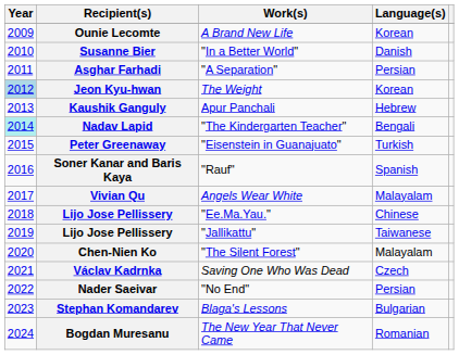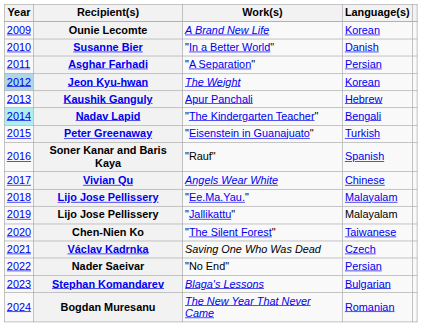 <table class="wikitable plainrowheaders sortable">
 <tr>
 <th scope="col">Year</th>
 <th scope="col">Recipient(s)</th>
 <th scope="col">Work(s)</th>
 <th scope="col">Language(s)</th>
 <th scope="col" class="unsortable" style="text-align:center;"></th>
 </tr>
 <tr>
 </tr>
 <tr>
 <td><a href='#'>2009<br></a></td>
 <th scope="row">Ounie Lecomte</th>
 <td><em><a href='#'>A Brand New Life</a></em></td>
 <td><a href='#'>Korean</a></td>
 <td></td>
 </tr>
 <tr>
 <td><a href='#'>2010<br></a></td>
 <th scope="row"><a href='#'>Susanne Bier</a></th>
 <td>"<a href='#'>In a Better World</a>"</td>
 <td><a href='#'>Danish</a></td>
 <td></td>
 </tr>
 <tr>
 <td><a href='#'>2011<br></a></td>
 <th scope="row"><a href='#'>Asghar Farhadi</a></th>
 <td>"<a href='#'>A Separation</a>"</td>
 <td><a href='#'>Persian</a></td>
 <td></td>
 </tr>
 <tr>
 <td style="background: lightblue;"><a href='#'>2012<br></a></td>
 <th scope="row"><a href='#'>Jeon Kyu-hwan</a></th>
 <td><em><a href='#'>The Weight</a></em></td>
 <td><a href='#'>Korean</a></td>
 <td></td>
 </tr>
 <tr>
 <td><a href='#'>2013<br></a></td>
 <th scope="row"><a href='#'>Kaushik Ganguly</a></th>
 <td><a href='#'>Apur Panchali</a></td>
 <td><a href='#'>Hebrew</a></td>
 <td></td>
 </tr>
 <tr>
 <td style="background: paleturquoise;"><a href='#'>2014<br></a></td>
 <th scope="row"><a href='#'>Nadav Lapid</a></th>
 <td>"<a href='#'>The Kindergarten Teacher</a>"</td>
 <td><a href='#'>Bengali</a></td>
 <td></td>
 </tr>
 <tr>
 <td><a href='#'>2015<br></a></td>
 <th scope="row"><a href='#'>Peter Greenaway</a></th>
 <td>"<a href='#'>Eisenstein in Guanajuato</a>"</td>
 <td><a href='#'>Turkish</a></td>
 <td></td>
 </tr>
 <tr>
 <td><a href='#'>2016<br></a></td>
 <th scope="row">Soner Kanar and Baris Kaya</th>
 <td>"Rauf"</td>
 <td><a href='#'>Spanish</a></td>
 <td></td>
 </tr>
 <tr>
 <td><a href='#'>2017<br></a></td>
 <th scope="row"><a href='#'>Vivian Qu</a></th>
 <td><em><a href='#'>Angels Wear White</a></em></td>
-<td><a href='#'>Malayalam</a></td>
+<td><a href='#'>Chinese</a></td>
 <td></td>
 </tr>
 <tr>
 <td><a href='#'>2018<br></a></td>
 <th scope="row"><a href='#'>Lijo Jose Pellissery</a></th>
 <td>"<a href='#'>Ee.Ma.Yau.</a>"</td>
-<td><a href='#'>Chinese</a></td>
+<td><a href='#'>Malayalam</a></td>
 <td></td>
 </tr>
 <tr>
 <td><a href='#'>2019<br></a></td>
 <th scope="row">Lijo Jose Pellissery</th>
 <td>"<a href='#'>Jallikattu</a>"</td>
-<td><a href='#'>Taiwanese</a></td>
+<td>Malayalam</td>
 <td></td>
 </tr>
 <tr>
 <td><a href='#'>2020<br></a></td>
 <th scope="row">Chen-Nien Ko</th>
 <td>"<a href='#'>The Silent Forest</a>"</td>
-<td>Malayalam</td>
+<td><a href='#'>Taiwanese</a></td>
 <td></td>
 </tr>
 <tr>
 <td><a href='#'>2021<br></a></td>
 <th scope="row"><a href='#'>Václav Kadrnka</a></th>
 <td><em>Saving One Who Was Dead</em></td>
 <td><a href='#'>Czech</a></td>
 <td></td>
 </tr>
 <tr>
 <td><a href='#'>2022<br></a></td>
 <th scope="row">Nader Saeivar</th>
 <td>"No End"</td>
 <td><a href='#'>Persian</a></td>
 <td></td>
 </tr>
 <tr>
 <td><a href='#'>2023<br></a></td>
 <th scope="row"><a href='#'>Stephan Komandarev</a></th>
 <td><em><a href='#'>Blaga's Lessons</a></em></td>
 <td><a href='#'>Bulgarian</a></td>
 <td></td>
 </tr>
 <tr>
 <td><a href='#'>2024<br></a></td>
 <th scope="row">Bogdan Muresanu</th>
 <td><em><a href='#'>The New Year That Never Came</a></em></td>
 <td><a href='#'>Romanian</a></td>
 <td></td>
 </tr>
 </table>
